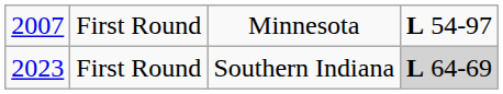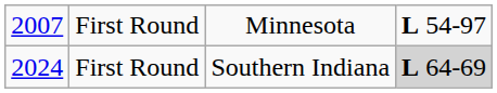 <table class="wikitable">
 <tr align="center">
 <td><a href='#'>2007</a></td>
 <td>First Round</td>
 <td>Minnesota</td>
 <td><strong>L</strong> 54-97</td>
 </tr>
 <tr align="center">
-<td><a href='#'>2023</a></td>
+<td><a href='#'>2024</a></td>
 <td>First Round</td>
 <td>Southern Indiana</td>
 <td style="background: lightgrey;"><strong>L</strong> 64-69</td>
 </tr>
 </table>
